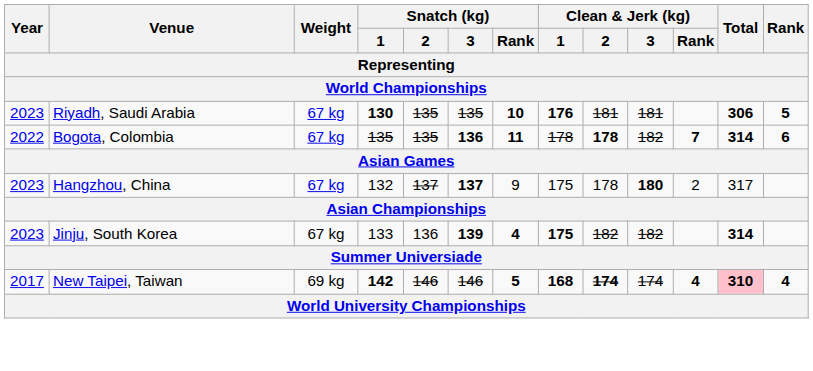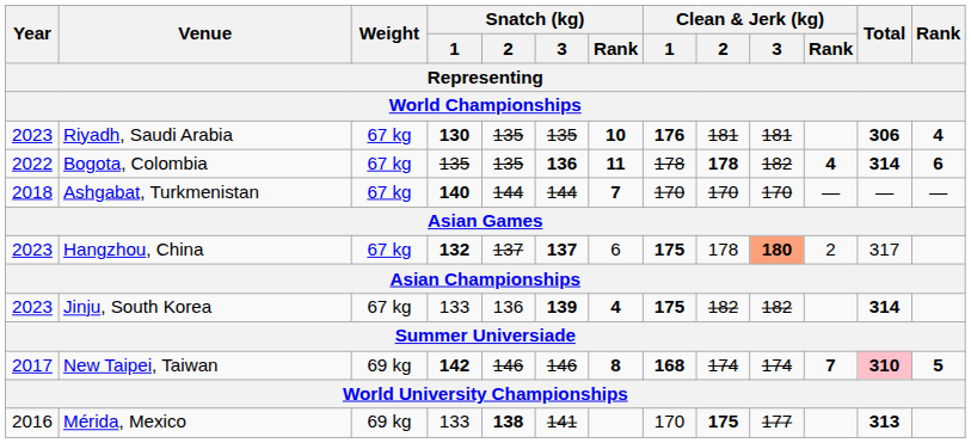 <table class = "wikitable" style="text-align:center;">
 <tr>
 <th rowspan=2 width=40>Year</th>
 <th rowspan=2 width=250>Venue</th>
 <th rowspan=2 width=60>Weight</th>
 <th colspan=4>Snatch (kg)</th>
 <th colspan=4>Clean & Jerk (kg)</th>
 <th rowspan=2 width=40>Total</th>
 <th rowspan=2 width=40>Rank</th>
 </tr>
 <tr>
 <th width=40>1</th>
 <th width=40>2</th>
 <th width=40>3</th>
 <th width=40>Rank</th>
 <th width=40>1</th>
 <th width=40>2</th>
 <th width=40>3</th>
 <th width=40>Rank</th>
 </tr>
 <tr>
 <th colspan=13>Representing </th>
 </tr>
 <tr>
 <th colspan=13><a href='#'>World Championships</a></th>
 </tr>
 <tr>
 <td><a href='#'>2023</a></td>
 <td align=left> <a href='#'>Riyadh</a>, Saudi Arabia</td>
 <td><a href='#'>67 kg</a></td>
 <td><strong>130</strong></td>
 <td><s>135</s></td>
 <td><s>135</s></td>
 <td><strong>10</strong></td>
 <td><strong>176</strong></td>
 <td><s>181</s></td>
 <td><s>181</s></td>
 <td></td>
 <td><strong>306</strong></td>
-<td><strong>5</strong></td>
+<td><strong>4</strong></td>
 </tr>
 <tr>
 <td><a href='#'>2022</a></td>
 <td align=left> <a href='#'>Bogota</a>, Colombia</td>
 <td><a href='#'>67 kg</a></td>
 <td><s>135</s></td>
 <td><s>135</s></td>
 <td><strong>136</strong></td>
 <td><strong>11</strong></td>
 <td><s>178</s></td>
 <td><strong>178</strong></td>
 <td><s>182</s></td>
-<td><strong>7</strong></td>
+<td><strong>4</strong></td>
 <td><strong>314</strong></td>
 <td><strong>6</strong></td>
+</tr>
+<tr>
+<td><a href='#'>2018</a></td>
+<td align=left> <a href='#'>Ashgabat</a>, Turkmenistan</td>
+<td><a href='#'>67 kg</a></td>
+<td><strong>140</strong></td>
+<td><s>144</s></td>
+<td><s>144</s></td>
+<td><strong>7</strong></td>
+<td><s>170</s></td>
+<td><s>170</s></td>
+<td><s>170</s></td>
+<td>—</td>
+<td>—</td>
+<td>—</td>
 </tr>
 <tr>
 <th colspan=13><a href='#'>Asian Games</a></th>
 </tr>
 <tr>
 <td><a href='#'>2023</a></td>
 <td align=left> <a href='#'>Hangzhou</a>, China</td>
 <td><a href='#'>67 kg</a></td>
-<td>132</td>
+<td><strong>132</strong></td>
 <td><s>137</s></td>
 <td><strong>137</strong></td>
-<td>9</td>
-<td>175</td>
+<td>6</td>
+<td><strong>175</strong></td>
 <td>178</td>
-<td><strong>180</strong></td>
+<td style="background: lightsalmon;"><strong>180</strong></td>
 <td>2</td>
 <td>317</td>
 <td><strong></strong></td>
 </tr>
 <tr>
 <th colspan=13><a href='#'>Asian Championships</a></th>
 </tr>
 <tr>
 <td><a href='#'>2023</a></td>
 <td align=left> <a href='#'>Jinju</a>, South Korea</td>
 <td>67 kg</td>
 <td>133</td>
 <td>136</td>
 <td><strong>139</strong></td>
 <td><strong>4</strong></td>
 <td><strong>175</strong></td>
 <td><s>182</s></td>
 <td><s>182</s></td>
 <td></td>
 <td><strong>314</strong></td>
 <td></td>
 </tr>
 <tr>
 <th colspan=13><a href='#'>Summer Universiade</a></th>
 </tr>
 <tr>
 <td><a href='#'>2017</a></td>
 <td align=left> <a href='#'>New Taipei</a>, Taiwan</td>
 <td>69 kg</td>
 <td><strong>142</strong></td>
 <td><s>146</s></td>
 <td><s>146</s></td>
+<td><strong>8</strong></td>
+<td><strong>168</strong></td>
+<td><s>174</s></td>
+<td><s>174</s></td>
+<td><strong>7</strong></td>
+<td style="background: pink;"><strong>310</strong></td>
 <td><strong>5</strong></td>
-<td><strong>168</strong></td>
-<td><strong><s>174</s></strong></td>
-<td><s>174</s></td>
-<td><strong>4</strong></td>
-<td style="background: pink;"><strong>310</strong></td>
-<td><strong>4</strong></td>
 </tr>
 <tr>
 <th colspan=13><a href='#'>World University Championships</a></th>
 </tr>
+<tr>
+<td>2016</td>
+<td align=left> <a href='#'>Mérida</a>, Mexico</td>
+<td>69 kg</td>
+<td>133</td>
+<td><strong>138</strong></td>
+<td><s>141</s></td>
+<td></td>
+<td>170</td>
+<td><strong>175</strong></td>
+<td><s>177</s></td>
+<td></td>
+<td><strong>313</strong></td>
+<td></td>
+</tr>
 </table>
